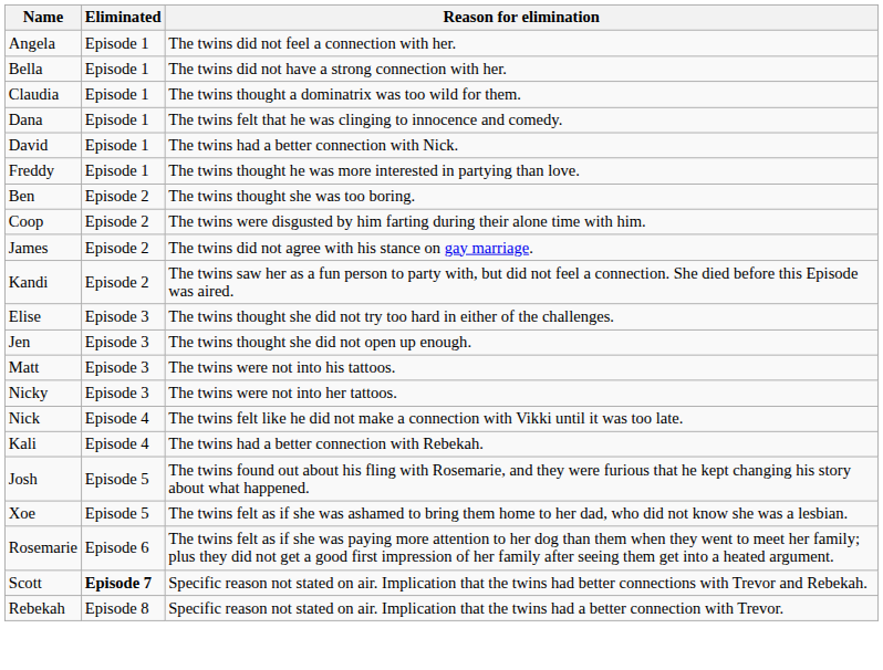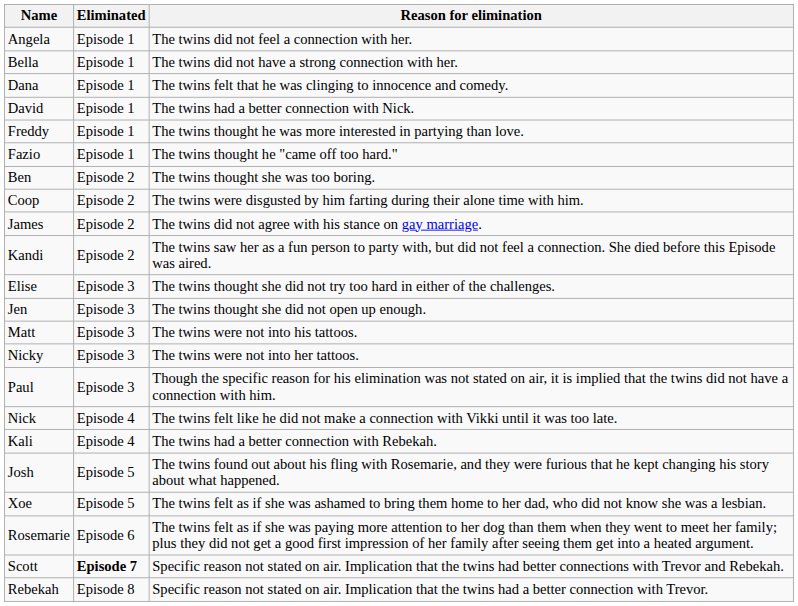 <table class="wikitable sortable">
 <tr>
 <th>Name</th>
 <th>Eliminated</th>
 <th>Reason for elimination</th>
 </tr>
 <tr>
 <td>Angela</td>
 <td>Episode 1</td>
 <td>The twins did not feel a connection with her.</td>
 </tr>
 <tr>
 <td>Bella</td>
 <td>Episode 1</td>
 <td>The twins did not have a strong connection with her.</td>
 </tr>
 <tr>
-<td>Claudia</td>
-<td>Episode 1</td>
-<td>The twins thought a dominatrix was too wild for them.</td>
-</tr>
-<tr>
 <td>Dana</td>
 <td>Episode 1</td>
 <td>The twins felt that he was clinging to innocence and comedy.</td>
 </tr>
 <tr>
 <td>David</td>
 <td>Episode 1</td>
 <td>The twins had a better connection with Nick.</td>
 </tr>
 <tr>
 <td>Freddy</td>
 <td>Episode 1</td>
 <td>The twins thought he was more interested in partying than love.</td>
+</tr>
+<tr>
+<td>Fazio</td>
+<td>Episode 1</td>
+<td>The twins thought he "came off too hard."</td>
 </tr>
 <tr>
 <td>Ben</td>
 <td>Episode 2</td>
 <td>The twins thought she was too boring.</td>
 </tr>
 <tr>
 <td>Coop</td>
 <td>Episode 2</td>
 <td>The twins were disgusted by him farting during their alone time with him.</td>
 </tr>
 <tr>
 <td>James</td>
 <td>Episode 2</td>
 <td>The twins did not agree with his stance on <a href='#'>gay marriage</a>.</td>
 </tr>
 <tr>
 <td>Kandi</td>
 <td>Episode 2</td>
 <td>The twins saw her as a fun person to party with, but did not feel a connection. She died before this Episode was aired.</td>
 </tr>
 <tr>
 <td>Elise</td>
 <td>Episode 3</td>
 <td>The twins thought she did not try too hard in either of the challenges.</td>
 </tr>
 <tr>
 <td>Jen</td>
 <td>Episode 3</td>
 <td>The twins thought she did not open up enough.</td>
 </tr>
 <tr>
 <td>Matt</td>
 <td>Episode 3</td>
 <td>The twins were not into his tattoos.</td>
 </tr>
 <tr>
 <td>Nicky</td>
 <td>Episode 3</td>
 <td>The twins were not into her tattoos.</td>
 </tr>
 <tr>
+<td>Paul</td>
+<td>Episode 3</td>
+<td>Though the specific reason for his elimination was not stated on air, it is implied that the twins did not have a connection with him.</td>
+</tr>
+<tr>
 <td>Nick</td>
 <td>Episode 4</td>
 <td>The twins felt like he did not make a connection with Vikki until it was too late.</td>
 </tr>
 <tr>
 <td>Kali</td>
 <td>Episode 4</td>
 <td>The twins had a better connection with Rebekah.</td>
 </tr>
 <tr>
 <td>Josh</td>
 <td>Episode 5</td>
 <td>The twins found out about his fling with Rosemarie, and they were furious that he kept changing his story about what happened.</td>
 </tr>
 <tr>
 <td>Xoe</td>
 <td>Episode 5</td>
 <td>The twins felt as if she was ashamed to bring them home to her dad, who did not know she was a lesbian.</td>
 </tr>
 <tr>
 <td>Rosemarie</td>
 <td>Episode 6</td>
 <td>The twins felt as if she was paying more attention to her dog than them when they went to meet her family; plus they did not get a good first impression of her family after seeing them get into a heated argument.</td>
 </tr>
 <tr>
 <td>Scott</td>
 <td><strong>Episode 7</strong></td>
 <td>Specific reason not stated on air. Implication that the twins had better connections with Trevor and Rebekah.</td>
 </tr>
 <tr>
 <td>Rebekah</td>
 <td>Episode 8</td>
 <td>Specific reason not stated on air. Implication that the twins had a better connection with Trevor.</td>
 </tr>
 </table>
